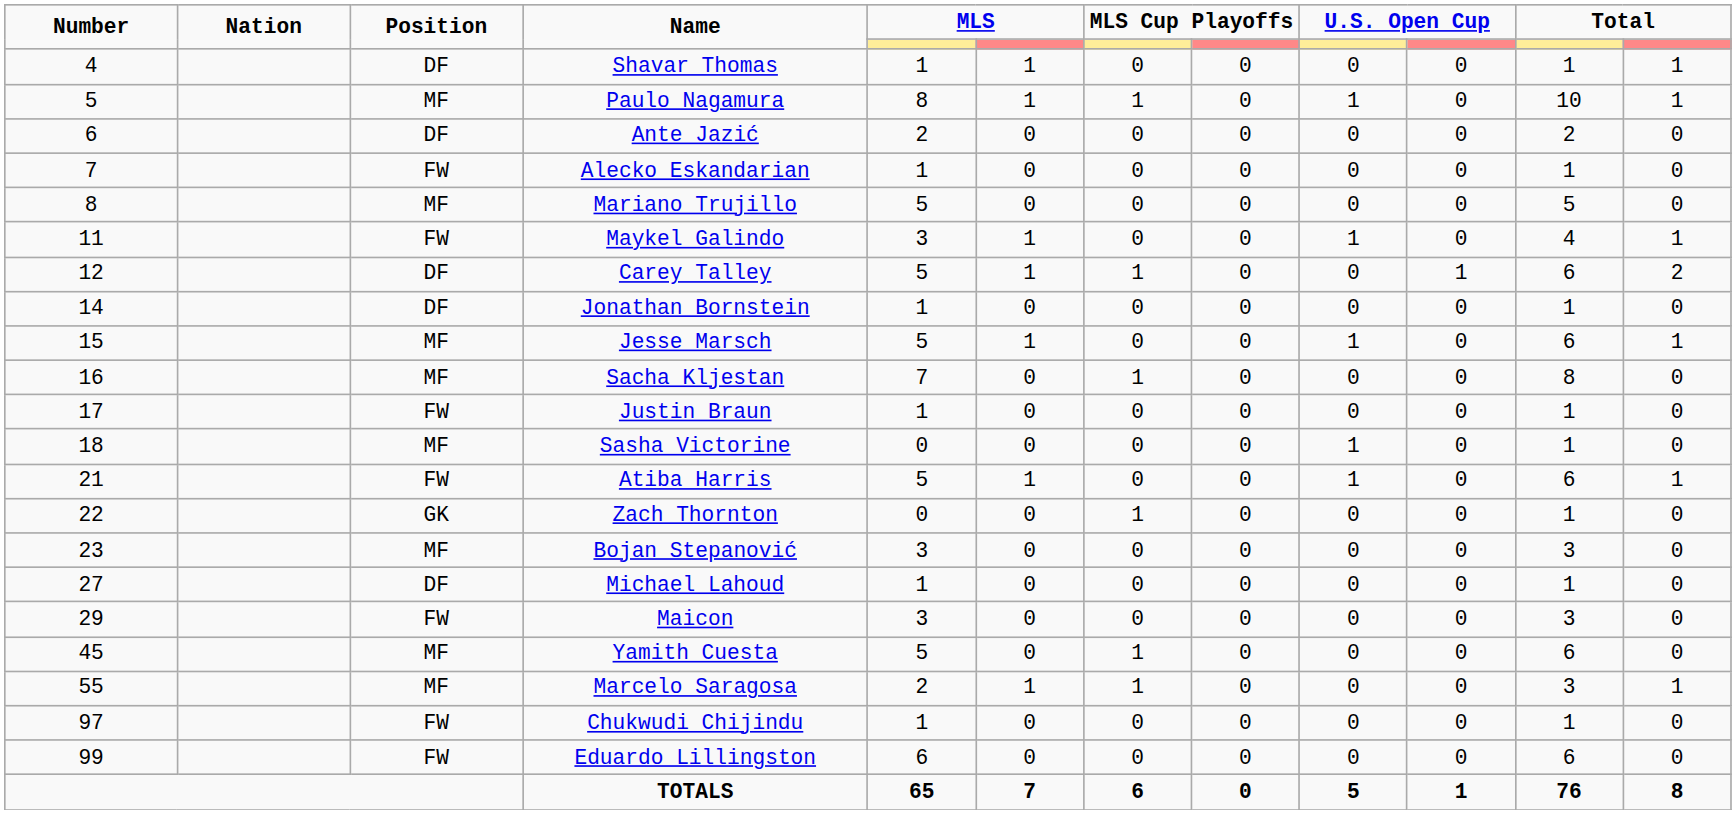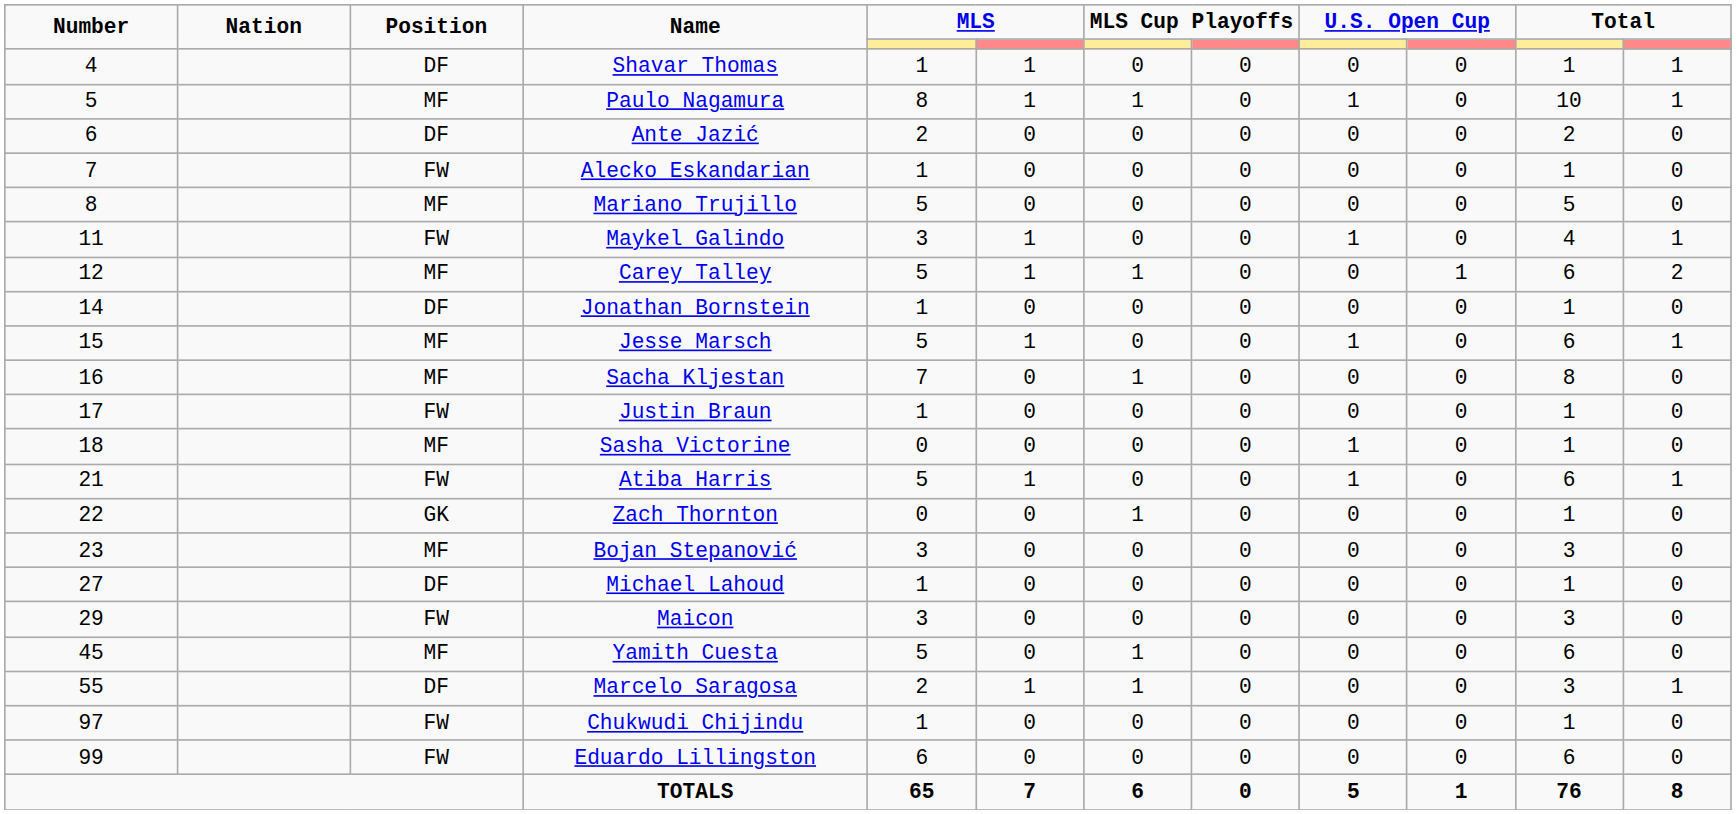 <table class="wikitable" style="font-size: 100%; text-align: center;">
 <tr>
 <td rowspan="2" width="10%" align="center"><strong>Number</strong></td>
 <td rowspan="2" width="10%" align="center"><strong>Nation</strong></td>
 <td rowspan="2" width="10%" align="center"><strong>Position</strong></td>
 <td rowspan="2" width="20%" align="center"><strong>Name</strong></td>
 <td colspan="2" align="center"><strong><a href='#'>MLS</a></strong></td>
 <td colspan="2" align="center"><strong>MLS Cup Playoffs</strong></td>
 <td colspan="2" align="center"><strong><a href='#'>U.S. Open Cup</a></strong></td>
 <td colspan="2" align="center"><strong>Total</strong></td>
 </tr>
 <tr>
 <th width=60 style="background: #FFEE99"></th>
 <th width=60 style="background: #FF8888"></th>
 <th width=60 style="background: #FFEE99"></th>
 <th width=60 style="background: #FF8888"></th>
 <th width=60 style="background: #FFEE99"></th>
 <th width=60 style="background: #FF8888"></th>
 <th width=60 style="background: #FFEE99"></th>
 <th width=60 style="background: #FF8888"></th>
 </tr>
 <tr>
 <td>4</td>
 <td></td>
 <td>DF</td>
 <td><a href='#'>Shavar Thomas</a></td>
 <td>1</td>
 <td>1</td>
 <td>0</td>
 <td>0</td>
 <td>0</td>
 <td>0</td>
 <td>1</td>
 <td>1</td>
 </tr>
 <tr>
 <td>5</td>
 <td></td>
 <td>MF</td>
 <td><a href='#'>Paulo Nagamura</a></td>
 <td>8</td>
 <td>1</td>
 <td>1</td>
 <td>0</td>
 <td>1</td>
 <td>0</td>
 <td>10</td>
 <td>1</td>
 </tr>
 <tr>
 <td>6</td>
 <td></td>
 <td>DF</td>
 <td><a href='#'>Ante Jazić</a></td>
 <td>2</td>
 <td>0</td>
 <td>0</td>
 <td>0</td>
 <td>0</td>
 <td>0</td>
 <td>2</td>
 <td>0</td>
 </tr>
 <tr>
 <td>7</td>
 <td></td>
 <td>FW</td>
 <td><a href='#'>Alecko Eskandarian</a></td>
 <td>1</td>
 <td>0</td>
 <td>0</td>
 <td>0</td>
 <td>0</td>
 <td>0</td>
 <td>1</td>
 <td>0</td>
 </tr>
 <tr>
 <td>8</td>
 <td></td>
 <td>MF</td>
 <td><a href='#'>Mariano Trujillo</a></td>
 <td>5</td>
 <td>0</td>
 <td>0</td>
 <td>0</td>
 <td>0</td>
 <td>0</td>
 <td>5</td>
 <td>0</td>
 </tr>
 <tr>
 <td>11</td>
 <td></td>
 <td>FW</td>
 <td><a href='#'>Maykel Galindo</a></td>
 <td>3</td>
 <td>1</td>
 <td>0</td>
 <td>0</td>
 <td>1</td>
 <td>0</td>
 <td>4</td>
 <td>1</td>
 </tr>
 <tr>
 <td>12</td>
 <td></td>
-<td>DF</td>
+<td>MF</td>
 <td><a href='#'>Carey Talley</a></td>
 <td>5</td>
 <td>1</td>
 <td>1</td>
 <td>0</td>
 <td>0</td>
 <td>1</td>
 <td>6</td>
 <td>2</td>
 </tr>
 <tr>
 <td>14</td>
 <td></td>
 <td>DF</td>
 <td><a href='#'>Jonathan Bornstein</a></td>
 <td>1</td>
 <td>0</td>
 <td>0</td>
 <td>0</td>
 <td>0</td>
 <td>0</td>
 <td>1</td>
 <td>0</td>
 </tr>
 <tr>
 <td>15</td>
 <td></td>
 <td>MF</td>
 <td><a href='#'>Jesse Marsch</a></td>
 <td>5</td>
 <td>1</td>
 <td>0</td>
 <td>0</td>
 <td>1</td>
 <td>0</td>
 <td>6</td>
 <td>1</td>
 </tr>
 <tr>
 <td>16</td>
 <td></td>
 <td>MF</td>
 <td><a href='#'>Sacha Kljestan</a></td>
 <td>7</td>
 <td>0</td>
 <td>1</td>
 <td>0</td>
 <td>0</td>
 <td>0</td>
 <td>8</td>
 <td>0</td>
 </tr>
 <tr>
 <td>17</td>
 <td></td>
 <td>FW</td>
 <td><a href='#'>Justin Braun</a></td>
 <td>1</td>
 <td>0</td>
 <td>0</td>
 <td>0</td>
 <td>0</td>
 <td>0</td>
 <td>1</td>
 <td>0</td>
 </tr>
 <tr>
 <td>18</td>
 <td></td>
 <td>MF</td>
 <td><a href='#'>Sasha Victorine</a></td>
 <td>0</td>
 <td>0</td>
 <td>0</td>
 <td>0</td>
 <td>1</td>
 <td>0</td>
 <td>1</td>
 <td>0</td>
 </tr>
 <tr>
 <td>21</td>
 <td></td>
 <td>FW</td>
 <td><a href='#'>Atiba Harris</a></td>
 <td>5</td>
 <td>1</td>
 <td>0</td>
 <td>0</td>
 <td>1</td>
 <td>0</td>
 <td>6</td>
 <td>1</td>
 </tr>
 <tr>
 <td>22</td>
 <td></td>
 <td>GK</td>
 <td><a href='#'>Zach Thornton</a></td>
 <td>0</td>
 <td>0</td>
 <td>1</td>
 <td>0</td>
 <td>0</td>
 <td>0</td>
 <td>1</td>
 <td>0</td>
 </tr>
 <tr>
 <td>23</td>
 <td></td>
 <td>MF</td>
 <td><a href='#'>Bojan Stepanović</a></td>
 <td>3</td>
 <td>0</td>
 <td>0</td>
 <td>0</td>
 <td>0</td>
 <td>0</td>
 <td>3</td>
 <td>0</td>
 </tr>
 <tr>
 <td>27</td>
 <td></td>
 <td>DF</td>
 <td><a href='#'>Michael Lahoud</a></td>
 <td>1</td>
 <td>0</td>
 <td>0</td>
 <td>0</td>
 <td>0</td>
 <td>0</td>
 <td>1</td>
 <td>0</td>
 </tr>
 <tr>
 <td>29</td>
 <td></td>
 <td>FW</td>
 <td><a href='#'>Maicon</a></td>
 <td>3</td>
 <td>0</td>
 <td>0</td>
 <td>0</td>
 <td>0</td>
 <td>0</td>
 <td>3</td>
 <td>0</td>
 </tr>
 <tr>
 <td>45</td>
 <td></td>
 <td>MF</td>
 <td><a href='#'>Yamith Cuesta</a></td>
 <td>5</td>
 <td>0</td>
 <td>1</td>
 <td>0</td>
 <td>0</td>
 <td>0</td>
 <td>6</td>
 <td>0</td>
 </tr>
 <tr>
 <td>55</td>
 <td></td>
-<td>MF</td>
+<td>DF</td>
 <td><a href='#'>Marcelo Saragosa</a></td>
 <td>2</td>
 <td>1</td>
 <td>1</td>
 <td>0</td>
 <td>0</td>
 <td>0</td>
 <td>3</td>
 <td>1</td>
 </tr>
 <tr>
 <td>97</td>
 <td></td>
 <td>FW</td>
 <td><a href='#'>Chukwudi Chijindu</a></td>
 <td>1</td>
 <td>0</td>
 <td>0</td>
 <td>0</td>
 <td>0</td>
 <td>0</td>
 <td>1</td>
 <td>0</td>
 </tr>
 <tr>
 <td>99</td>
 <td></td>
 <td>FW</td>
 <td><a href='#'>Eduardo Lillingston</a></td>
 <td>6</td>
 <td>0</td>
 <td>0</td>
 <td>0</td>
 <td>0</td>
 <td>0</td>
 <td>6</td>
 <td>0</td>
 </tr>
 <tr>
 <td colspan="3"></td>
 <td><strong>TOTALS</strong></td>
 <td><strong>65</strong></td>
 <td><strong>7</strong></td>
 <td><strong>6</strong></td>
 <td><strong>0</strong></td>
 <td><strong>5</strong></td>
 <td><strong>1</strong></td>
 <td><strong>76</strong></td>
 <td><strong>8</strong></td>
 </tr>
 </table>
